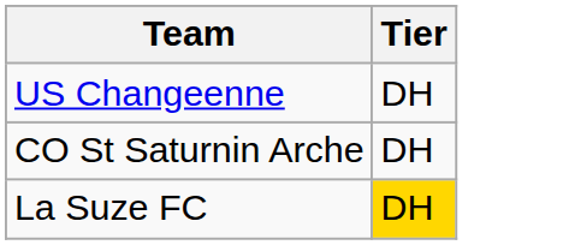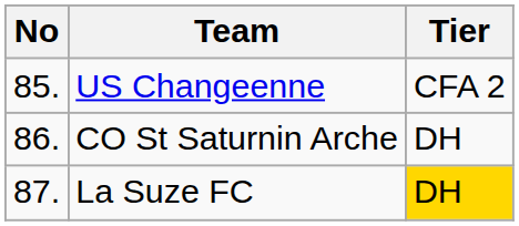 <table class="wikitable" style="text-align: left">
 <tr>
+<th>No</th>
 <th>Team</th>
 <th>Tier</th>
 </tr>
 <tr>
+<td>85.</td>
 <td><a href='#'>US Changeenne</a></td>
-<td>DH</td>
+<td>CFA 2</td>
 </tr>
 <tr>
+<td>86.</td>
 <td>CO St Saturnin Arche</td>
 <td>DH</td>
 </tr>
 <tr>
+<td>87.</td>
 <td>La Suze FC</td>
 <td style="background: gold;">DH</td>
 </tr>
 </table>
